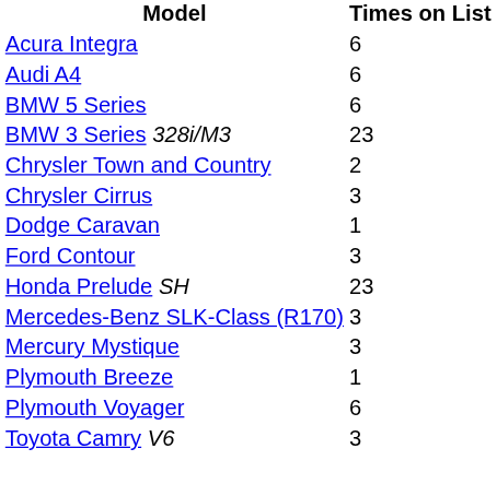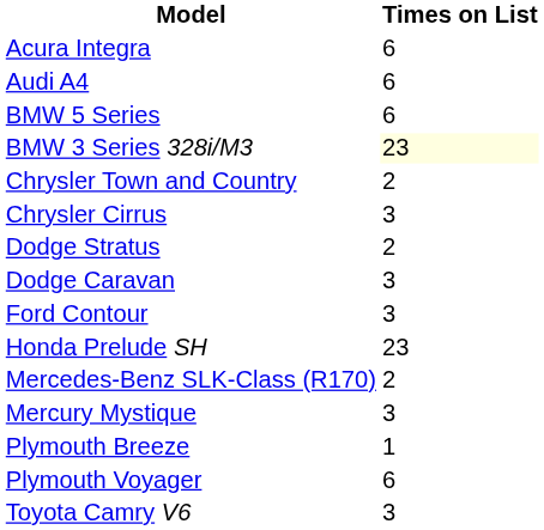 <table>
 <tr>
 <th>Model</th>
 <th>Times on List</th>
 </tr>
 <tr>
 <td><a href='#'>Acura Integra</a></td>
 <td>6</td>
 </tr>
 <tr>
 <td><a href='#'>Audi A4</a></td>
 <td>6</td>
 </tr>
 <tr>
 <td><a href='#'>BMW 5 Series</a></td>
 <td>6</td>
 </tr>
 <tr>
 <td><a href='#'>BMW 3 Series</a> <em>328i/M3 </em></td>
-<td>23</td>
+<td style="background: lightyellow;">23</td>
 </tr>
 <tr>
 <td><a href='#'>Chrysler Town and Country</a></td>
 <td>2</td>
 </tr>
 <tr>
 <td><a href='#'>Chrysler Cirrus</a></td>
 <td>3</td>
 </tr>
 <tr>
+<td><a href='#'>Dodge Stratus</a></td>
+<td>2</td>
+</tr>
+<tr>
 <td><a href='#'>Dodge Caravan</a></td>
-<td>1</td>
+<td>3</td>
 </tr>
 <tr>
 <td><a href='#'>Ford Contour</a></td>
 <td>3</td>
 </tr>
 <tr>
 <td><a href='#'>Honda Prelude</a> <em>SH</em></td>
 <td>23</td>
 </tr>
 <tr>
 <td><a href='#'>Mercedes-Benz SLK-Class (R170)</a></td>
-<td>3</td>
+<td>2</td>
 </tr>
 <tr>
 <td><a href='#'>Mercury Mystique</a></td>
 <td>3</td>
 </tr>
 <tr>
 <td><a href='#'>Plymouth Breeze</a></td>
 <td>1</td>
 </tr>
 <tr>
 <td><a href='#'>Plymouth Voyager</a></td>
 <td>6</td>
 </tr>
 <tr>
 <td><a href='#'>Toyota Camry</a> <em>V6</em></td>
 <td>3</td>
 </tr>
 </table>
